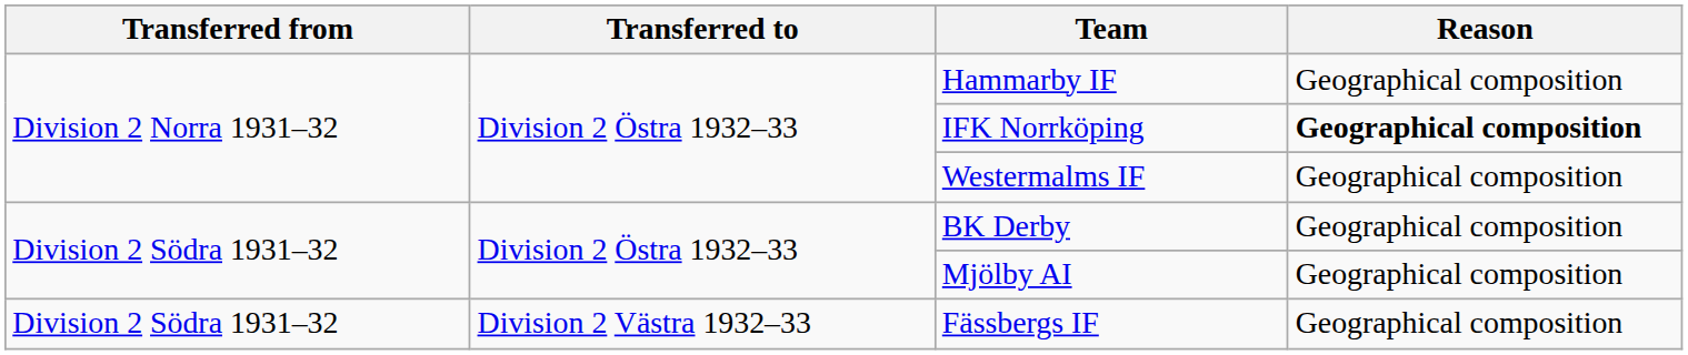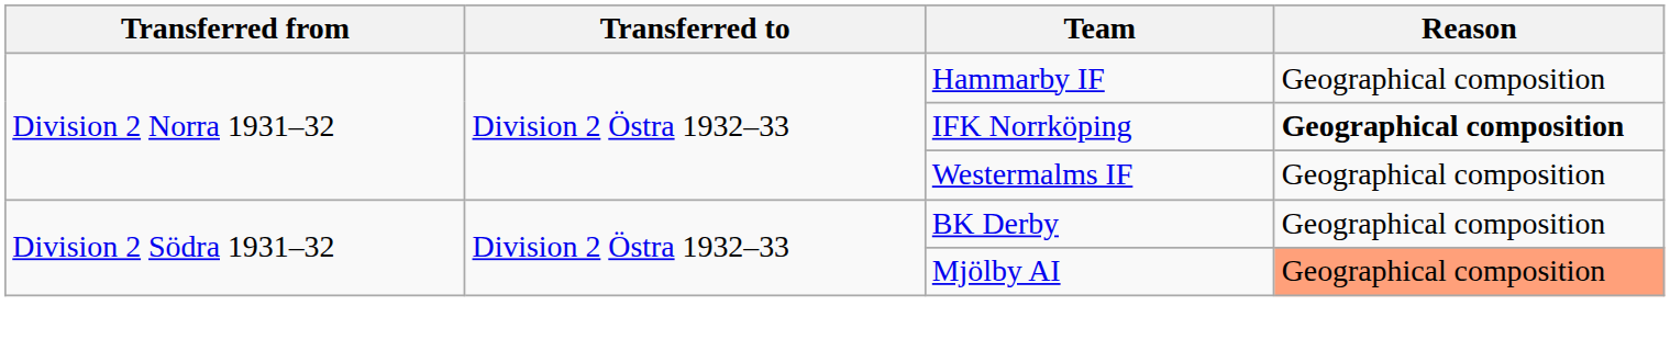 <table class="wikitable" style="text-align: left;">
 <tr>
 <th style="width: 275px;">Transferred from</th>
 <th style="width: 275px;">Transferred to</th>
 <th style="width: 200px;">Team</th>
 <th style="width: 225px;">Reason</th>
 </tr>
 <tr>
 <td rowspan=3><a href='#'>Division 2</a> <a href='#'>Norra</a> 1931–32</td>
 <td rowspan=3><a href='#'>Division 2</a> <a href='#'>Östra</a> 1932–33</td>
 <td><a href='#'>Hammarby IF</a></td>
 <td>Geographical composition</td>
 </tr>
 <tr>
 <td><a href='#'>IFK Norrköping</a></td>
 <td><strong>Geographical composition</strong></td>
 </tr>
 <tr>
 <td><a href='#'>Westermalms IF</a></td>
 <td>Geographical composition</td>
 </tr>
 <tr>
 <td rowspan=2><a href='#'>Division 2</a> <a href='#'>Södra</a> 1931–32</td>
 <td rowspan=2><a href='#'>Division 2</a> <a href='#'>Östra</a> 1932–33</td>
 <td><a href='#'>BK Derby</a></td>
 <td>Geographical composition</td>
 </tr>
 <tr>
 <td><a href='#'>Mjölby AI</a></td>
-<td>Geographical composition</td>
-</tr>
-<tr>
-<td><a href='#'>Division 2</a> <a href='#'>Södra</a> 1931–32</td>
-<td><a href='#'>Division 2</a> <a href='#'>Västra</a> 1932–33</td>
-<td><a href='#'>Fässbergs IF</a></td>
-<td>Geographical composition</td>
+<td style="background: lightsalmon;">Geographical composition</td>
 </tr>
 </table>
